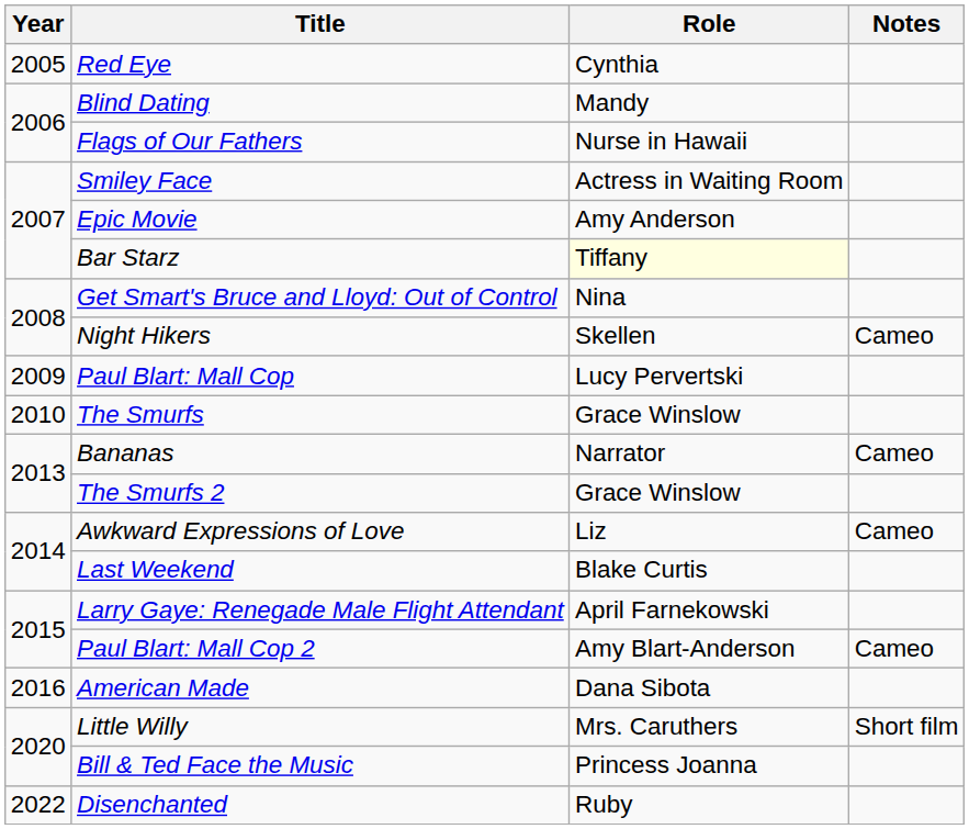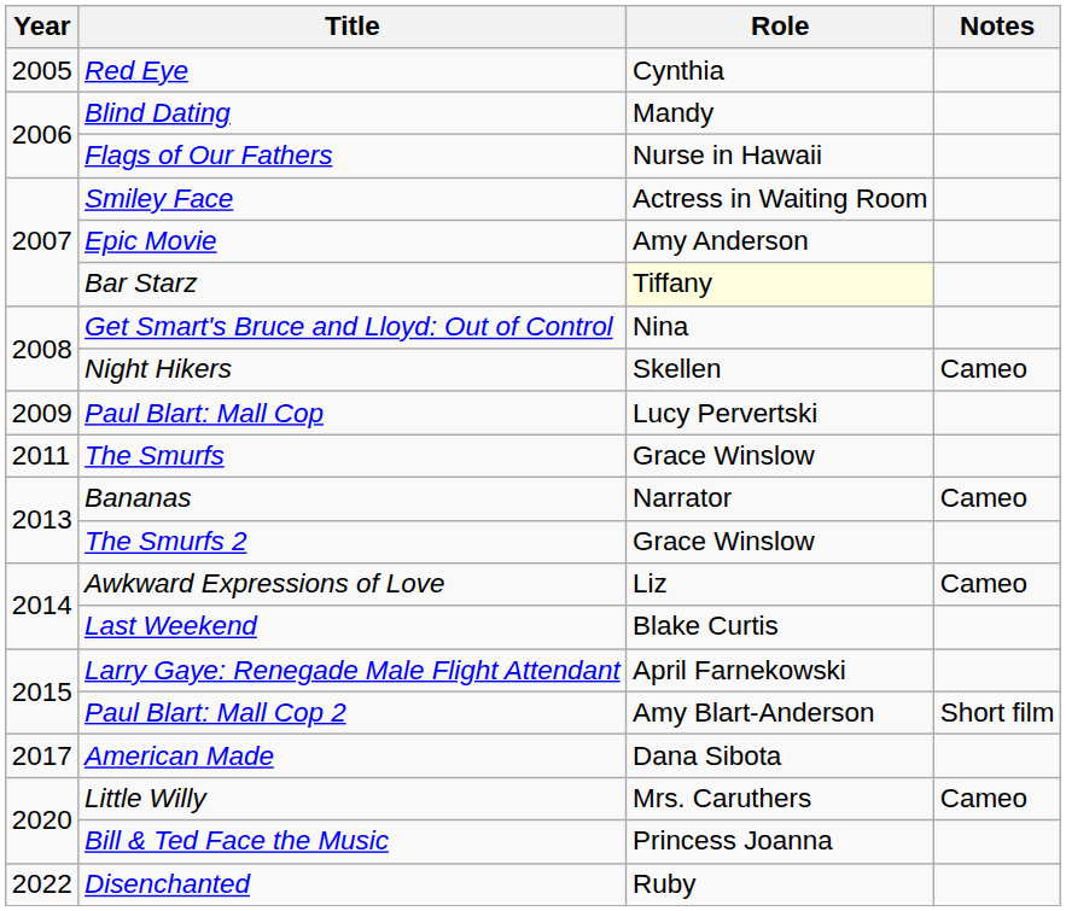 <table class="wikitable sortable">
 <tr>
 <th>Year</th>
 <th>Title</th>
 <th>Role</th>
 <th class="unsortable">Notes</th>
 </tr>
 <tr>
 <td>2005</td>
 <td><em><a href='#'>Red Eye</a></em></td>
 <td>Cynthia</td>
 <td></td>
 </tr>
 <tr>
 <td rowspan=2>2006</td>
 <td><em><a href='#'>Blind Dating</a></em></td>
 <td>Mandy</td>
 <td></td>
 </tr>
 <tr>
 <td><em><a href='#'>Flags of Our Fathers</a></em></td>
 <td>Nurse in Hawaii</td>
 <td></td>
 </tr>
 <tr>
 <td rowspan=3>2007</td>
 <td><em><a href='#'>Smiley Face</a></em></td>
 <td>Actress in Waiting Room</td>
 <td></td>
 </tr>
 <tr>
 <td><em><a href='#'>Epic Movie</a></em></td>
 <td>Amy Anderson</td>
 <td></td>
 </tr>
 <tr>
 <td><em>Bar Starz</em></td>
 <td style="background: lightyellow;">Tiffany</td>
 <td></td>
 </tr>
 <tr>
 <td rowspan=2>2008</td>
 <td><em><a href='#'>Get Smart's Bruce and Lloyd: Out of Control</a></em></td>
 <td>Nina</td>
 <td></td>
 </tr>
 <tr>
 <td><em>Night Hikers</em></td>
 <td>Skellen</td>
 <td>Cameo</td>
 </tr>
 <tr>
 <td>2009</td>
 <td><em><a href='#'>Paul Blart: Mall Cop</a></em></td>
 <td>Lucy Pervertski</td>
 <td></td>
 </tr>
 <tr>
-<td>2010</td>
+<td>2011</td>
 <td><em><a href='#'>The Smurfs</a></em></td>
 <td>Grace Winslow</td>
 <td></td>
 </tr>
 <tr>
 <td rowspan=2>2013</td>
 <td><em>Bananas</em></td>
 <td>Narrator</td>
 <td>Cameo</td>
 </tr>
 <tr>
 <td><em><a href='#'>The Smurfs 2</a></em></td>
 <td>Grace Winslow</td>
 <td></td>
 </tr>
 <tr>
 <td rowspan=2>2014</td>
 <td><em>Awkward Expressions of Love</em></td>
 <td>Liz</td>
 <td>Cameo</td>
 </tr>
 <tr>
 <td><em><a href='#'>Last Weekend</a></em></td>
 <td>Blake Curtis</td>
 <td></td>
 </tr>
 <tr>
 <td rowspan=2>2015</td>
 <td><em><a href='#'>Larry Gaye: Renegade Male Flight Attendant</a></em></td>
 <td>April Farnekowski</td>
 <td></td>
 </tr>
 <tr>
 <td><em> <a href='#'>Paul Blart: Mall Cop 2</a></em></td>
 <td>Amy Blart-Anderson</td>
-<td>Cameo</td>
+<td>Short film</td>
 </tr>
 <tr>
-<td>2016</td>
+<td>2017</td>
 <td><em><a href='#'>American Made</a></em></td>
 <td>Dana Sibota</td>
 <td></td>
 </tr>
 <tr>
 <td rowspan=2>2020</td>
 <td><em>Little Willy</em></td>
 <td>Mrs. Caruthers</td>
-<td>Short film</td>
+<td>Cameo</td>
 </tr>
 <tr>
 <td><em><a href='#'>Bill & Ted Face the Music</a></em></td>
 <td>Princess Joanna</td>
 <td></td>
 </tr>
 <tr>
 <td>2022</td>
 <td><em><a href='#'>Disenchanted</a></em></td>
 <td>Ruby</td>
 <td></td>
 </tr>
 <tr>
 </tr>
 </table>
